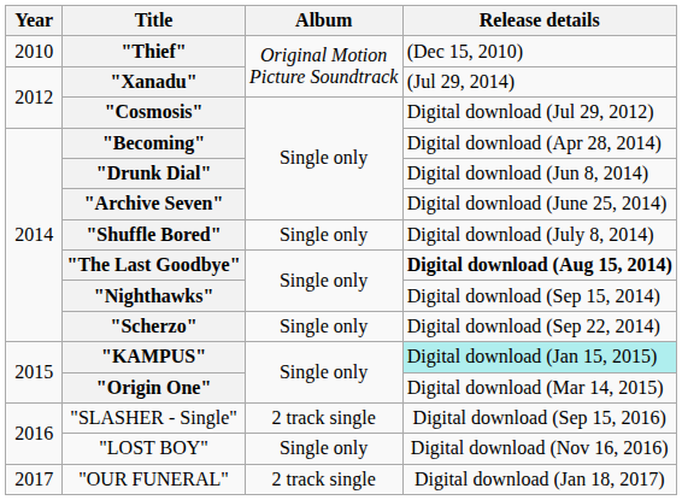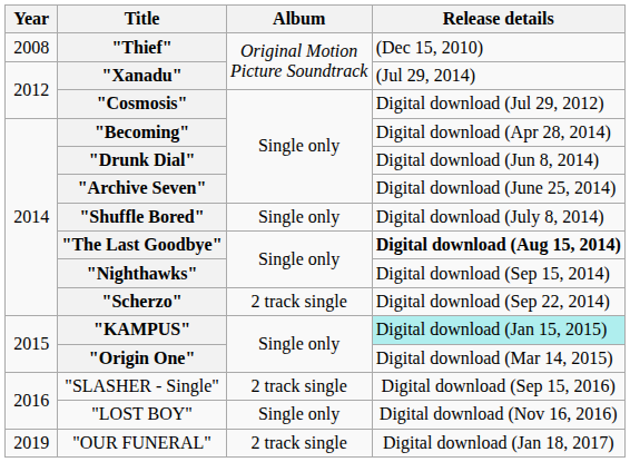 <table class="wikitable plainrowheaders" style="text-align:center;">
 <tr>
 <th scope="col" rowspan="1" style="width:2.5em;">Year</th>
 <th scope="col" rowspan="1">Title</th>
 <th scope="col" rowspan="1">Album</th>
 <th scope="col" rowspan="1">Release details</th>
 </tr>
 <tr>
-<td rowspan="1">2010</td>
+<td rowspan="1">2008</td>
 <th scope="row">"Thief"</th>
 <td rowspan="2"><em>Original Motion<br>Picture Soundtrack</em></td>
 <td align=left> (Dec 15, 2010)</td>
 </tr>
 <tr>
 <td rowspan="2">2012</td>
 <th scope="row">"Xanadu"</th>
 <td align=left> (Jul 29, 2014)</td>
 </tr>
 <tr>
 <th scope="row">"Cosmosis"</th>
 <td rowspan="4">Single only</td>
 <td align=left>Digital download (Jul 29, 2012)</td>
 </tr>
 <tr>
 <td rowspan="7">2014</td>
 <th scope="row">"Becoming"</th>
 <td align=left>Digital download (Apr 28, 2014)</td>
 </tr>
 <tr>
 <th scope="row">"Drunk Dial"</th>
 <td align=left>Digital download (Jun 8, 2014)</td>
 </tr>
 <tr>
 <th scope="row">"Archive Seven"</th>
 <td align=left>Digital download (June 25, 2014)</td>
 </tr>
 <tr>
 <th scope="row">"Shuffle Bored"</th>
 <td>Single only</td>
 <td align=left>Digital download (July 8, 2014)</td>
 </tr>
 <tr>
 <th scope="row">"The Last Goodbye"</th>
 <td rowspan="2">Single only</td>
 <td align=left><strong>Digital download (Aug 15, 2014)</strong></td>
 </tr>
 <tr>
 <th scope="row">"Nighthawks"</th>
 <td align=left>Digital download (Sep 15, 2014)</td>
 </tr>
 <tr>
 <th scope="row">"Scherzo"</th>
-<td>Single only</td>
+<td>2 track single</td>
 <td align=left>Digital download (Sep 22, 2014)</td>
 </tr>
 <tr>
 <td rowspan="2">2015</td>
 <th scope="row">"KAMPUS"</th>
 <td rowspan="2">Single only</td>
 <td align=left style="background: paleturquoise;">Digital download (Jan 15,  2015)</td>
 </tr>
 <tr>
 <th scope="row">"Origin One"</th>
 <td align=left>Digital download (Mar 14, 2015)</td>
 </tr>
 <tr>
 <td rowspan="2">2016</td>
 <td>"SLASHER - Single"</td>
 <td>2 track single</td>
 <td>Digital download (Sep 15, 2016)</td>
 </tr>
 <tr>
 <td>"LOST BOY"</td>
 <td>Single only</td>
 <td>Digital download (Nov 16, 2016)</td>
 </tr>
 <tr>
-<td rowspan="1">2017</td>
+<td rowspan="1">2019</td>
 <td>"OUR FUNERAL"</td>
 <td>2 track single</td>
 <td>Digital download (Jan 18, 2017)</td>
 </tr>
 </table>
